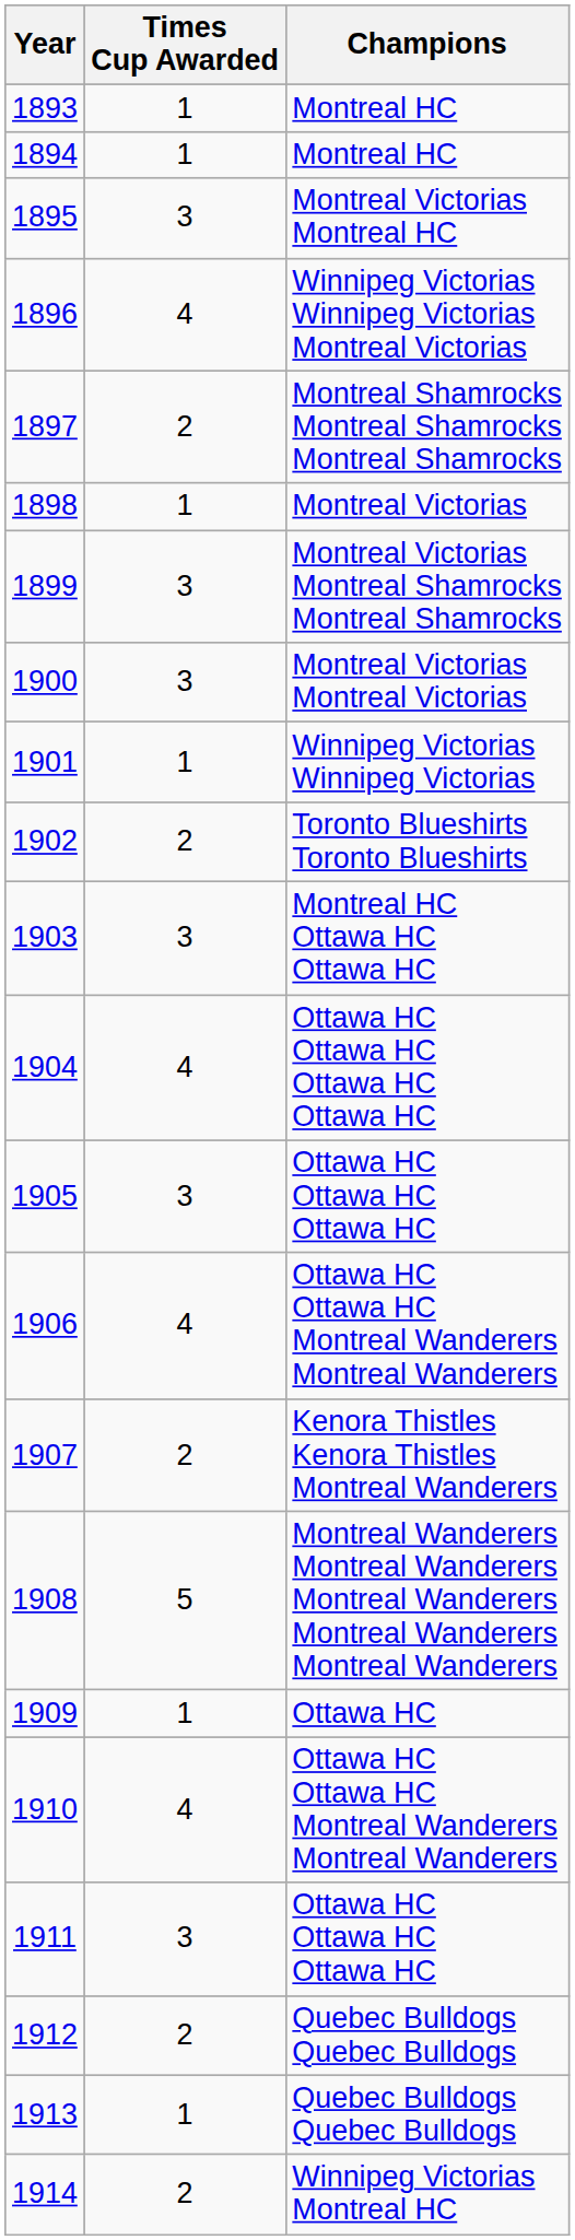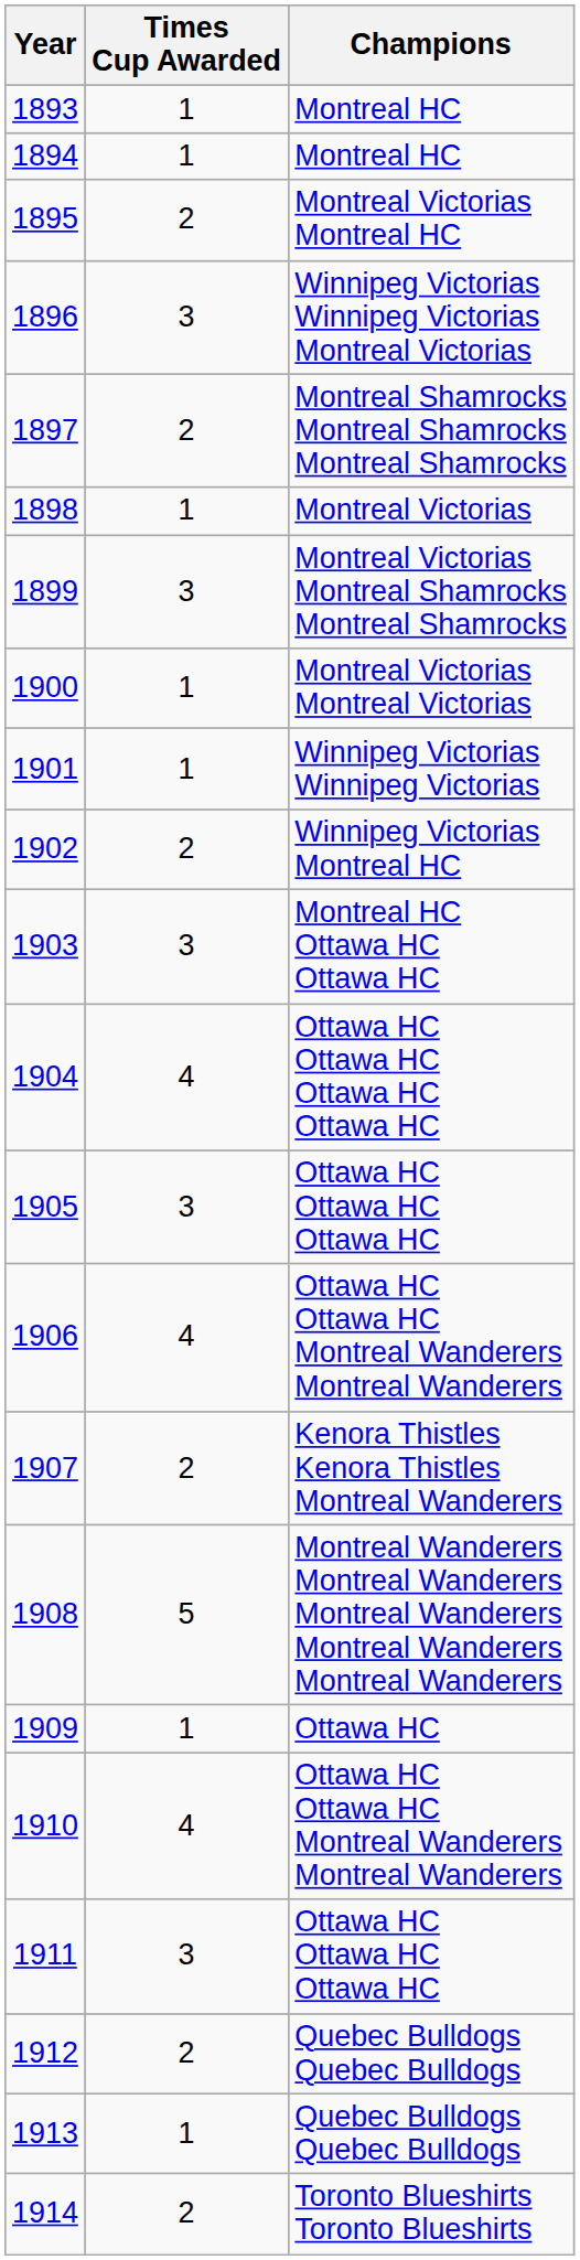 <table class="wikitable">
 <tr>
 <th>Year</th>
 <th>Times<br>Cup Awarded</th>
 <th>Champions</th>
 </tr>
 <tr>
 <td align=center><a href='#'>1893</a></td>
 <td align=center>1</td>
 <td><a href='#'>Montreal HC</a> </td>
 </tr>
 <tr>
 <td align=center><a href='#'>1894</a></td>
 <td align=center>1</td>
 <td><a href='#'>Montreal HC</a> </td>
 </tr>
 <tr>
 <td align=center><a href='#'>1895</a></td>
-<td align=center>3</td>
+<td align=center>2</td>
 <td><a href='#'>Montreal Victorias</a> <br><a href='#'>Montreal HC</a> </td>
 </tr>
 <tr>
 <td align=center><a href='#'>1896</a></td>
-<td align=center>4</td>
+<td align=center>3</td>
 <td><a href='#'>Winnipeg Victorias</a> <br><a href='#'>Winnipeg Victorias</a> <br><a href='#'>Montreal Victorias</a> </td>
 </tr>
 <tr>
 <td align=center><a href='#'>1897</a></td>
 <td align=center>2</td>
 <td><a href='#'>Montreal Shamrocks</a> <br><a href='#'>Montreal Shamrocks</a> <br><a href='#'>Montreal Shamrocks</a> </td>
 </tr>
 <tr>
 <td align=center><a href='#'>1898</a></td>
 <td align=center>1</td>
 <td><a href='#'>Montreal Victorias</a> </td>
 </tr>
 <tr>
 <td align=center><a href='#'>1899</a></td>
 <td align=center>3</td>
 <td><a href='#'>Montreal Victorias</a> <br><a href='#'>Montreal Shamrocks</a> <br><a href='#'>Montreal Shamrocks</a> </td>
 </tr>
 <tr>
 <td align=center><a href='#'>1900</a></td>
-<td align=center>3</td>
+<td align=center>1</td>
 <td><a href='#'>Montreal Victorias</a> <br><a href='#'>Montreal Victorias</a> </td>
 </tr>
 <tr>
 <td align=center><a href='#'>1901</a></td>
 <td align=center>1</td>
 <td><a href='#'>Winnipeg Victorias</a> <br><a href='#'>Winnipeg Victorias</a> </td>
 </tr>
 <tr>
 <td align=center><a href='#'>1902</a></td>
 <td align=center>2</td>
-<td><a href='#'>Toronto Blueshirts</a> <br><a href='#'>Toronto Blueshirts</a> </td>
+<td><a href='#'>Winnipeg Victorias</a> <br><a href='#'>Montreal HC</a> </td>
 </tr>
 <tr>
 <td align=center><a href='#'>1903</a></td>
 <td align=center>3</td>
 <td><a href='#'>Montreal HC</a> <br><a href='#'>Ottawa HC</a> <br><a href='#'>Ottawa HC</a> </td>
 </tr>
 <tr>
 <td align=center><a href='#'>1904</a></td>
 <td align=center>4</td>
 <td><a href='#'>Ottawa HC</a> <br><a href='#'>Ottawa HC</a> <br><a href='#'>Ottawa HC</a> <br><a href='#'>Ottawa HC</a> </td>
 </tr>
 <tr>
 <td align=center><a href='#'>1905</a></td>
 <td align=center>3</td>
 <td><a href='#'>Ottawa HC</a> <br><a href='#'>Ottawa HC</a> <br><a href='#'>Ottawa HC</a> </td>
 </tr>
 <tr>
 <td align=center><a href='#'>1906</a></td>
 <td align=center>4</td>
 <td><a href='#'>Ottawa HC</a> <br><a href='#'>Ottawa HC</a> <br><a href='#'>Montreal Wanderers</a> <br><a href='#'>Montreal Wanderers</a> </td>
 </tr>
 <tr>
 <td align=center><a href='#'>1907</a></td>
 <td align=center>2</td>
 <td><a href='#'>Kenora Thistles</a> <br><a href='#'>Kenora Thistles</a> <br><a href='#'>Montreal Wanderers</a> </td>
 </tr>
 <tr>
 <td align=center><a href='#'>1908</a></td>
 <td align=center>5</td>
 <td><a href='#'>Montreal Wanderers</a> <br><a href='#'>Montreal Wanderers</a> <br><a href='#'>Montreal Wanderers</a> <br><a href='#'>Montreal Wanderers</a> <br><a href='#'>Montreal Wanderers</a> </td>
 </tr>
 <tr>
 <td align=center><a href='#'>1909</a></td>
 <td align=center>1</td>
 <td><a href='#'>Ottawa HC</a> </td>
 </tr>
 <tr>
 <td align=center><a href='#'>1910</a></td>
 <td align=center>4</td>
 <td><a href='#'>Ottawa HC</a> <br><a href='#'>Ottawa HC</a> <br><a href='#'>Montreal Wanderers</a> <br><a href='#'>Montreal Wanderers</a> </td>
 </tr>
 <tr>
 <td align=center><a href='#'>1911</a></td>
 <td align=center>3</td>
 <td><a href='#'>Ottawa HC</a> <br><a href='#'>Ottawa HC</a> <br><a href='#'>Ottawa HC</a> </td>
 </tr>
 <tr>
 <td align=center><a href='#'>1912</a></td>
 <td align=center>2</td>
 <td><a href='#'>Quebec Bulldogs</a> <br><a href='#'>Quebec Bulldogs</a> </td>
 </tr>
 <tr>
 <td align=center><a href='#'>1913</a></td>
 <td align=center>1</td>
 <td><a href='#'>Quebec Bulldogs</a> <br><a href='#'>Quebec Bulldogs</a> </td>
 </tr>
 <tr>
 <td align=center><a href='#'>1914</a></td>
 <td align=center>2</td>
-<td><a href='#'>Winnipeg Victorias</a> <br><a href='#'>Montreal HC</a> </td>
+<td><a href='#'>Toronto Blueshirts</a> <br><a href='#'>Toronto Blueshirts</a> </td>
 </tr>
 </table>
